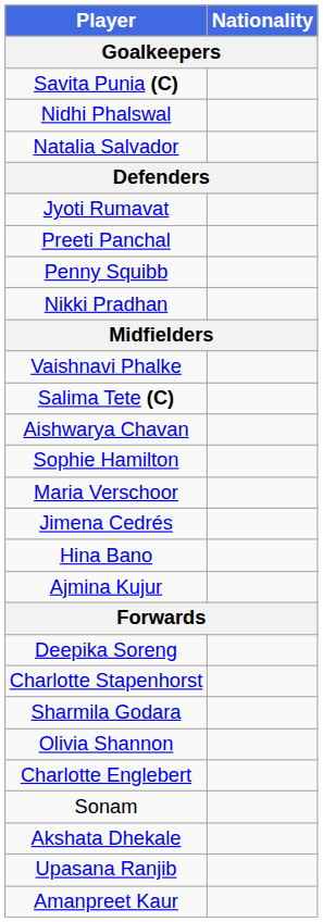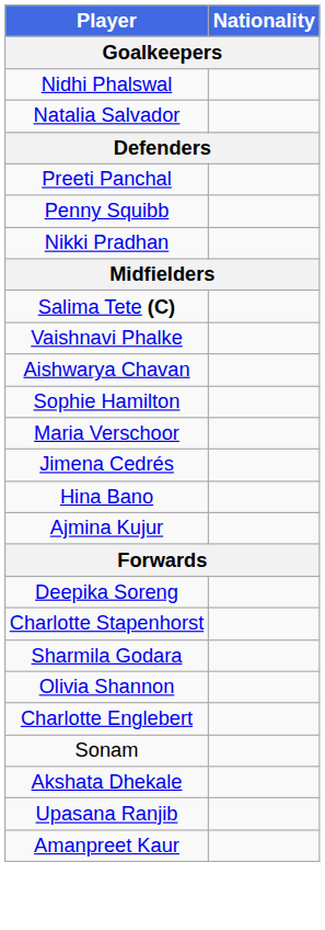 <table class="wikitable" style="text-align:center;">
 <tr>
 <th style="background: #4169E1; color:#FFFFFF">Player</th>
 <th style="background: #4169E1; color:#FFFFFF">Nationality</th>
 </tr>
 <tr>
 <th colspan=2>Goalkeepers</th>
-</tr>
-<tr>
-<td><a href='#'>Savita Punia</a> <strong>(C)</strong></td>
-<td></td>
 </tr>
 <tr>
 <td><a href='#'>Nidhi Phalswal</a></td>
 <td></td>
 </tr>
 <tr>
 <td><a href='#'>Natalia Salvador</a></td>
 <td></td>
 </tr>
 <tr>
 <th colspan=2>Defenders</th>
-</tr>
-<tr>
-<td><a href='#'>Jyoti Rumavat</a></td>
-<td></td>
 </tr>
 <tr>
 <td><a href='#'>Preeti Panchal</a></td>
 <td></td>
 </tr>
 <tr>
 <td><a href='#'>Penny Squibb</a></td>
 <td></td>
 </tr>
 <tr>
 <td><a href='#'>Nikki Pradhan</a></td>
 <td></td>
 </tr>
 <tr>
 <th colspan=2>Midfielders</th>
 </tr>
 <tr>
-<td><a href='#'>Vaishnavi Phalke</a></td>
+<td><a href='#'>Salima Tete</a> <strong>(C)</strong></td>
 <td></td>
 </tr>
 <tr>
-<td><a href='#'>Salima Tete</a> <strong>(C)</strong></td>
+<td><a href='#'>Vaishnavi Phalke</a></td>
 <td></td>
 </tr>
 <tr>
 <td><a href='#'>Aishwarya Chavan</a></td>
 <td></td>
 </tr>
 <tr>
 <td><a href='#'>Sophie Hamilton</a></td>
 <td></td>
 </tr>
 <tr>
 <td><a href='#'>Maria Verschoor</a></td>
 <td></td>
 </tr>
 <tr>
 <td><a href='#'>Jimena Cedrés</a></td>
 <td></td>
 </tr>
 <tr>
 <td><a href='#'>Hina Bano</a></td>
 <td></td>
 </tr>
 <tr>
 <td><a href='#'>Ajmina Kujur</a></td>
 <td></td>
 </tr>
 <tr>
 <th colspan=2>Forwards</th>
 </tr>
 <tr>
 <td><a href='#'>Deepika Soreng</a></td>
 <td></td>
 </tr>
 <tr>
 <td><a href='#'>Charlotte Stapenhorst</a></td>
 <td></td>
 </tr>
 <tr>
 <td><a href='#'>Sharmila Godara</a></td>
 <td></td>
 </tr>
 <tr>
 <td><a href='#'>Olivia Shannon</a></td>
 <td></td>
 </tr>
 <tr>
 <td><a href='#'>Charlotte Englebert</a></td>
 <td></td>
 </tr>
 <tr>
 <td>Sonam</td>
 <td></td>
 </tr>
 <tr>
 <td><a href='#'>Akshata Dhekale</a></td>
 <td></td>
 </tr>
 <tr>
 <td><a href='#'>Upasana Ranjib</a></td>
 <td></td>
 </tr>
 <tr>
 <td><a href='#'>Amanpreet Kaur</a></td>
 <td></td>
 </tr>
 </table>
